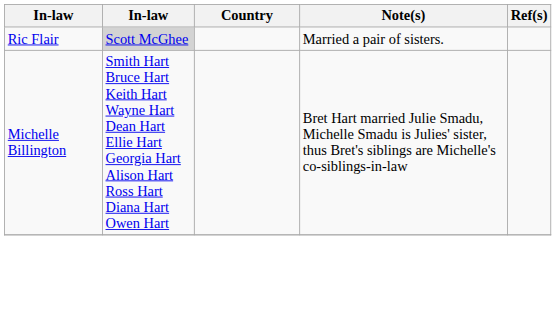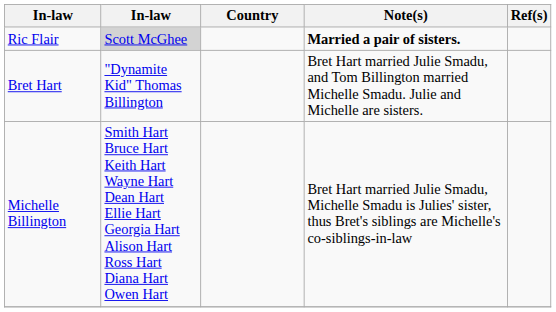 <table class="wikitable sortable">
 <tr>
 <th style="width:165px;">In-law</th>
 <th style="width:165px;">In-law</th>
 <th style="width:200px;">Country</th>
 <th style="width:500px;">Note(s)</th>
 <th style="width:*;">Ref(s)</th>
 </tr>
 <tr>
 <td><a href='#'>Ric Flair</a></td>
 <td style="background: lightgrey;"><a href='#'>Scott McGhee</a></td>
 <td></td>
-<td>Married a pair of sisters.</td>
+<td><strong>Married a pair of sisters.</strong></td>
+<td></td>
+</tr>
+<tr>
+<td><a href='#'>Bret Hart</a></td>
+<td><a href='#'>"Dynamite Kid" Thomas Billington</a></td>
+<td> </td>
+<td>Bret Hart married Julie Smadu, and Tom Billington married Michelle Smadu. Julie and Michelle are sisters.</td>
 <td></td>
 </tr>
 <tr>
 <td><a href='#'>Michelle Billington</a></td>
 <td><a href='#'>Smith Hart</a><br><a href='#'>Bruce Hart</a><br><a href='#'>Keith Hart</a><br><a href='#'>Wayne Hart</a><br><a href='#'>Dean Hart</a><br><a href='#'>Ellie Hart</a><br><a href='#'>Georgia Hart</a><br><a href='#'>Alison Hart</a><br><a href='#'>Ross Hart</a><br><a href='#'>Diana Hart</a><br><a href='#'>Owen Hart</a></td>
 <td></td>
 <td>Bret Hart married Julie Smadu, Michelle Smadu is Julies' sister, thus Bret's siblings are Michelle's co-siblings-in-law</td>
 <td></td>
 </tr>
 <tr>
 </tr>
 </table>
